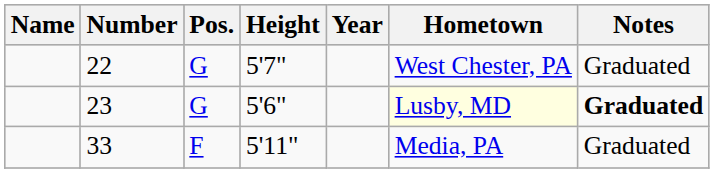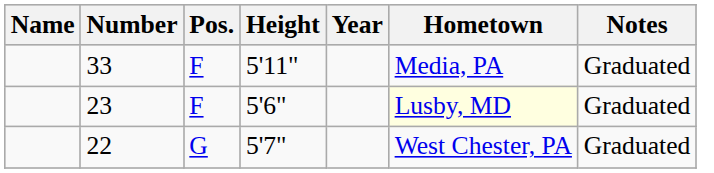 <table class="wikitable sortable" border="1">
 <tr>
 <th>Name</th>
 <th>Number</th>
 <th>Pos.</th>
 <th>Height</th>
 <th>Year</th>
 <th>Hometown</th>
 <th class="unsortable">Notes</th>
 </tr>
 <tr>
 <td></td>
+<td>33</td>
+<td><a href='#'>F</a></td>
+<td>5'11"</td>
+<td></td>
+<td><a href='#'>Media, PA</a></td>
+<td>Graduated</td>
+</tr>
+<tr>
+<td></td>
+<td>23</td>
+<td><a href='#'>F</a></td>
+<td>5'6"</td>
+<td></td>
+<td style="background: lightyellow;"><a href='#'>Lusby, MD</a></td>
+<td>Graduated</td>
+</tr>
+<tr>
+<td></td>
 <td>22</td>
 <td><a href='#'>G</a></td>
 <td>5'7"</td>
 <td></td>
 <td><a href='#'>West Chester, PA</a></td>
 <td>Graduated</td>
 </tr>
-<tr>
-<td></td>
-<td>23</td>
-<td><a href='#'>G</a></td>
-<td>5'6"</td>
-<td></td>
-<td style="background: lightyellow;"><a href='#'>Lusby, MD</a></td>
-<td><strong>Graduated</strong></td>
-</tr>
-<tr>
-<td></td>
-<td>33</td>
-<td><a href='#'>F</a></td>
-<td>5'11"</td>
-<td></td>
-<td><a href='#'>Media, PA</a></td>
-<td>Graduated</td>
-</tr>
 </table>
